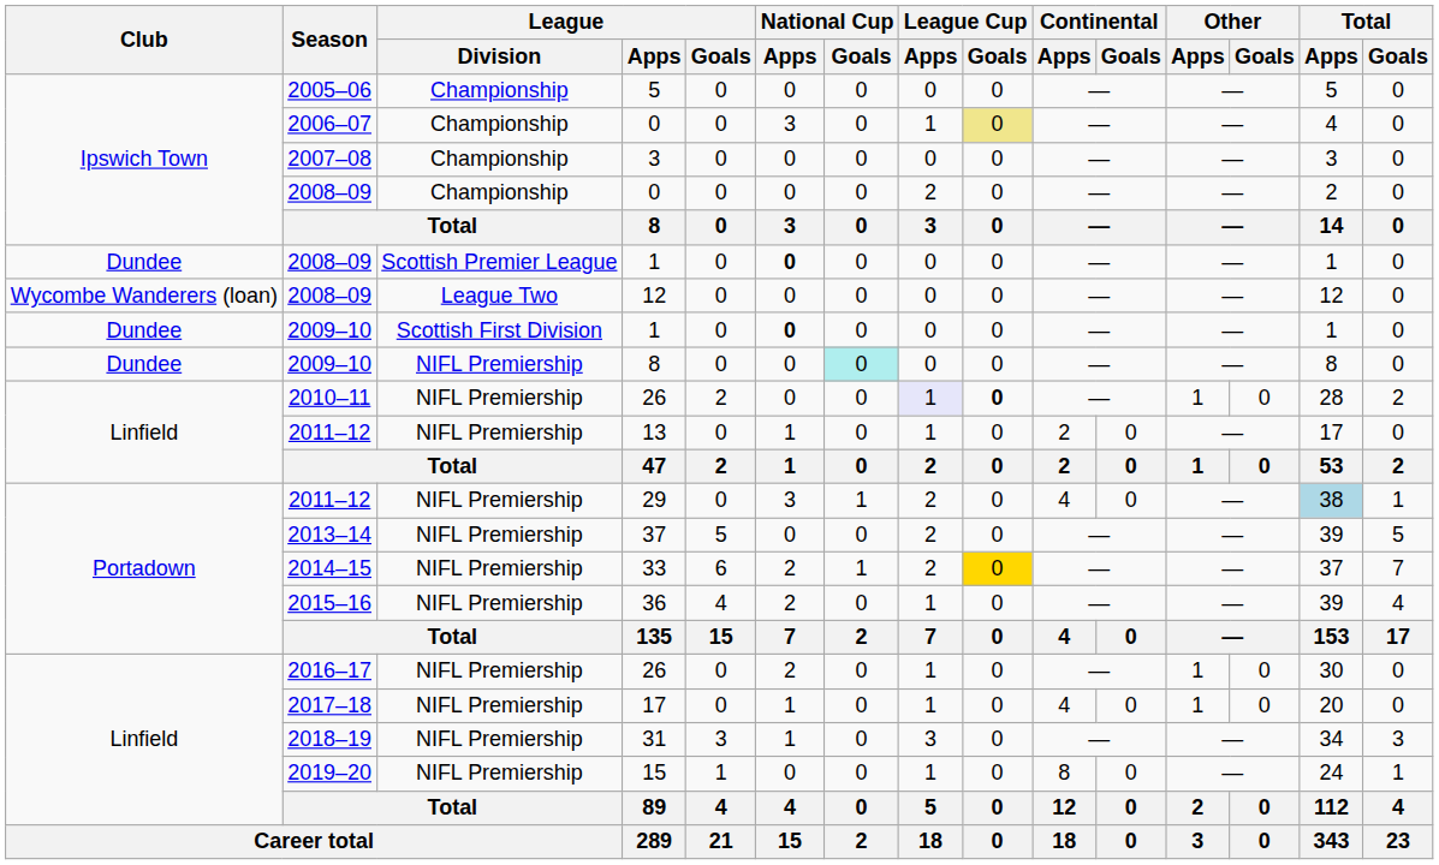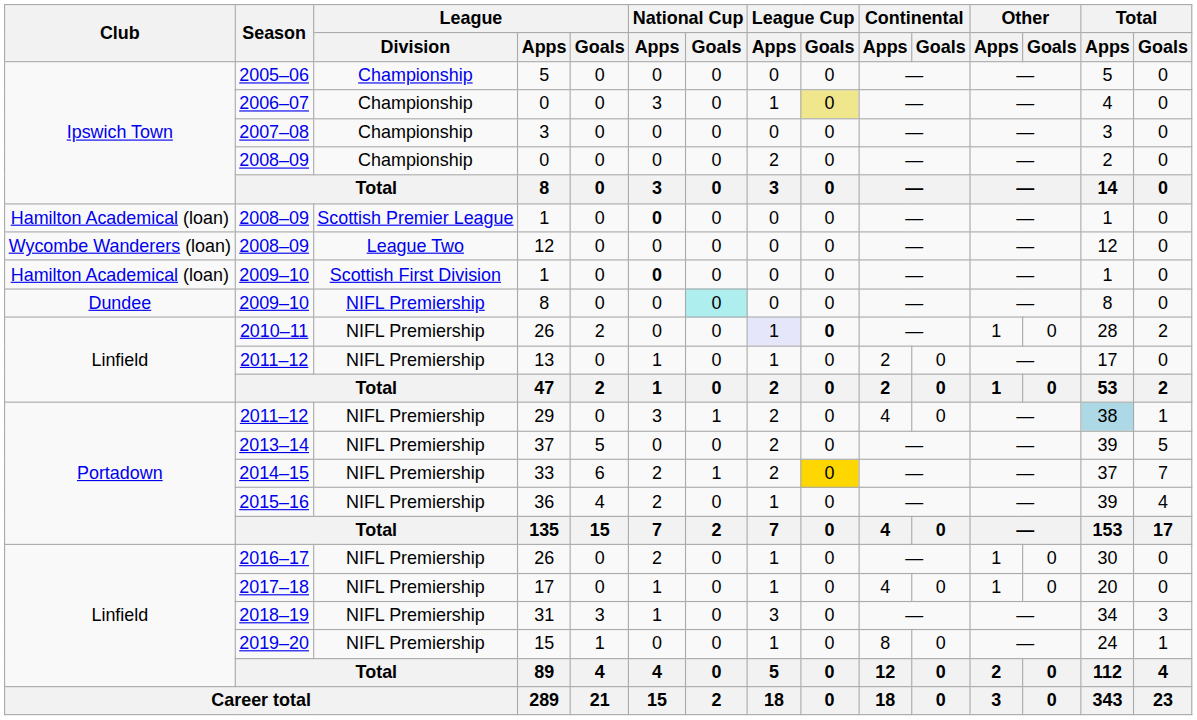 <table class="wikitable" style="text-align:center">
 <tr>
 <th rowspan="2">Club</th>
 <th rowspan="2">Season</th>
 <th colspan="3">League</th>
 <th colspan="2">National Cup</th>
 <th colspan="2">League Cup</th>
 <th colspan="2">Continental</th>
 <th colspan="2">Other</th>
 <th colspan="2">Total</th>
 </tr>
 <tr>
 <th>Division</th>
 <th>Apps</th>
 <th>Goals</th>
 <th>Apps</th>
 <th>Goals</th>
 <th>Apps</th>
 <th>Goals</th>
 <th>Apps</th>
 <th>Goals</th>
 <th>Apps</th>
 <th>Goals</th>
 <th>Apps</th>
 <th>Goals</th>
 </tr>
 <tr>
 <td rowspan="5"><a href='#'>Ipswich Town</a></td>
 <td><a href='#'>2005–06</a></td>
 <td><a href='#'>Championship</a></td>
 <td>5</td>
 <td>0</td>
 <td>0</td>
 <td>0</td>
 <td>0</td>
 <td>0</td>
 <td colspan="2">—</td>
 <td colspan="2">—</td>
 <td>5</td>
 <td>0</td>
 </tr>
 <tr>
 <td><a href='#'>2006–07</a></td>
 <td>Championship</td>
 <td>0</td>
 <td>0</td>
 <td>3</td>
 <td>0</td>
 <td>1</td>
 <td style="background: khaki;">0</td>
 <td colspan="2">—</td>
 <td colspan="2">—</td>
 <td>4</td>
 <td>0</td>
 </tr>
 <tr>
 <td><a href='#'>2007–08</a></td>
 <td>Championship</td>
 <td>3</td>
 <td>0</td>
 <td>0</td>
 <td>0</td>
 <td>0</td>
 <td>0</td>
 <td colspan="2">—</td>
 <td colspan="2">—</td>
 <td>3</td>
 <td>0</td>
 </tr>
 <tr>
 <td><a href='#'>2008–09</a></td>
 <td>Championship</td>
 <td>0</td>
 <td>0</td>
 <td>0</td>
 <td>0</td>
 <td>2</td>
 <td>0</td>
 <td colspan="2">—</td>
 <td colspan="2">—</td>
 <td>2</td>
 <td>0</td>
 </tr>
 <tr>
 <th colspan="2">Total</th>
 <th>8</th>
 <th>0</th>
 <th>3</th>
 <th>0</th>
 <th>3</th>
 <th>0</th>
 <th colspan="2">—</th>
 <th colspan="2">—</th>
 <th>14</th>
 <th>0</th>
 </tr>
 <tr>
-<td><a href='#'>Dundee</a></td>
+<td><a href='#'>Hamilton Academical</a> (loan)</td>
 <td><a href='#'>2008–09</a></td>
 <td><a href='#'>Scottish Premier League</a></td>
 <td>1</td>
 <td>0</td>
 <td><strong>0</strong></td>
 <td>0</td>
 <td>0</td>
 <td>0</td>
 <td colspan="2">—</td>
 <td colspan="2">—</td>
 <td>1</td>
 <td>0</td>
 </tr>
 <tr>
 <td><a href='#'>Wycombe Wanderers</a> (loan)</td>
 <td><a href='#'>2008–09</a></td>
 <td><a href='#'>League Two</a></td>
 <td>12</td>
 <td>0</td>
 <td>0</td>
 <td>0</td>
 <td>0</td>
 <td>0</td>
 <td colspan="2">—</td>
 <td colspan="2">—</td>
 <td>12</td>
 <td>0</td>
 </tr>
 <tr>
-<td><a href='#'>Dundee</a></td>
+<td><a href='#'>Hamilton Academical</a> (loan)</td>
 <td><a href='#'>2009–10</a></td>
 <td><a href='#'>Scottish First Division</a></td>
 <td>1</td>
 <td>0</td>
 <td><strong>0</strong></td>
 <td>0</td>
 <td>0</td>
 <td>0</td>
 <td colspan="2">—</td>
 <td colspan="2">—</td>
 <td>1</td>
 <td>0</td>
 </tr>
 <tr>
 <td><a href='#'>Dundee</a></td>
 <td><a href='#'>2009–10</a></td>
 <td><a href='#'>NIFL Premiership</a></td>
 <td>8</td>
 <td>0</td>
 <td>0</td>
 <td style="background: paleturquoise;">0</td>
 <td>0</td>
 <td>0</td>
 <td colspan="2">—</td>
 <td colspan="2">—</td>
 <td>8</td>
 <td>0</td>
 </tr>
 <tr>
 <td rowspan="3">Linfield</td>
 <td><a href='#'>2010–11</a></td>
 <td>NIFL Premiership</td>
 <td>26</td>
 <td>2</td>
 <td>0</td>
 <td>0</td>
 <td style="background: lavender;">1</td>
 <td><strong>0</strong></td>
 <td colspan="2">—</td>
 <td>1</td>
 <td>0</td>
 <td>28</td>
 <td>2</td>
 </tr>
 <tr>
 <td><a href='#'>2011–12</a></td>
 <td>NIFL Premiership</td>
 <td>13</td>
 <td>0</td>
 <td>1</td>
 <td>0</td>
 <td>1</td>
 <td>0</td>
 <td>2</td>
 <td>0</td>
 <td colspan="2">—</td>
 <td>17</td>
 <td>0</td>
 </tr>
 <tr>
 <th colspan="2">Total</th>
 <th>47</th>
 <th>2</th>
 <th>1</th>
 <th>0</th>
 <th>2</th>
 <th>0</th>
 <th>2</th>
 <th>0</th>
 <th>1</th>
 <th>0</th>
 <th>53</th>
 <th>2</th>
 </tr>
 <tr>
 <td rowspan="5"><a href='#'>Portadown</a></td>
 <td><a href='#'>2011–12</a></td>
 <td>NIFL Premiership</td>
 <td>29</td>
 <td>0</td>
 <td>3</td>
 <td>1</td>
 <td>2</td>
 <td>0</td>
 <td>4</td>
 <td>0</td>
 <td colspan="2">—</td>
 <td style="background: lightblue;">38</td>
 <td>1</td>
 </tr>
 <tr>
 <td><a href='#'>2013–14</a></td>
 <td>NIFL Premiership</td>
 <td>37</td>
 <td>5</td>
 <td>0</td>
 <td>0</td>
 <td>2</td>
 <td>0</td>
 <td colspan="2">—</td>
 <td colspan="2">—</td>
 <td>39</td>
 <td>5</td>
 </tr>
 <tr>
 <td><a href='#'>2014–15</a></td>
 <td>NIFL Premiership</td>
 <td>33</td>
 <td>6</td>
 <td>2</td>
 <td>1</td>
 <td>2</td>
 <td style="background: gold;">0</td>
 <td colspan="2">—</td>
 <td colspan="2">—</td>
 <td>37</td>
 <td>7</td>
 </tr>
 <tr>
 <td><a href='#'>2015–16</a></td>
 <td>NIFL Premiership</td>
 <td>36</td>
 <td>4</td>
 <td>2</td>
 <td>0</td>
 <td>1</td>
 <td>0</td>
 <td colspan="2">—</td>
 <td colspan="2">—</td>
 <td>39</td>
 <td>4</td>
 </tr>
 <tr>
 <th colspan="2">Total</th>
 <th>135</th>
 <th>15</th>
 <th>7</th>
 <th>2</th>
 <th>7</th>
 <th>0</th>
 <th>4</th>
 <th>0</th>
 <th colspan="2">—</th>
 <th>153</th>
 <th>17</th>
 </tr>
 <tr>
 <td rowspan="5">Linfield</td>
 <td><a href='#'>2016–17</a></td>
 <td>NIFL Premiership</td>
 <td>26</td>
 <td>0</td>
 <td>2</td>
 <td>0</td>
 <td>1</td>
 <td>0</td>
 <td colspan="2">—</td>
 <td>1</td>
 <td>0</td>
 <td>30</td>
 <td>0</td>
 </tr>
 <tr>
 <td><a href='#'>2017–18</a></td>
 <td>NIFL Premiership</td>
 <td>17</td>
 <td>0</td>
 <td>1</td>
 <td>0</td>
 <td>1</td>
 <td>0</td>
 <td>4</td>
 <td>0</td>
 <td>1</td>
 <td>0</td>
 <td>20</td>
 <td>0</td>
 </tr>
 <tr>
 <td><a href='#'>2018–19</a></td>
 <td>NIFL Premiership</td>
 <td>31</td>
 <td>3</td>
 <td>1</td>
 <td>0</td>
 <td>3</td>
 <td>0</td>
 <td colspan="2">—</td>
 <td colspan="2">—</td>
 <td>34</td>
 <td>3</td>
 </tr>
 <tr>
 <td><a href='#'>2019–20</a></td>
 <td>NIFL Premiership</td>
 <td>15</td>
 <td>1</td>
 <td>0</td>
 <td>0</td>
 <td>1</td>
 <td>0</td>
 <td>8</td>
 <td>0</td>
 <td colspan="2">—</td>
 <td>24</td>
 <td>1</td>
 </tr>
 <tr>
 <th colspan="2">Total</th>
 <th>89</th>
 <th>4</th>
 <th>4</th>
 <th>0</th>
 <th>5</th>
 <th>0</th>
 <th>12</th>
 <th>0</th>
 <th>2</th>
 <th>0</th>
 <th>112</th>
 <th>4</th>
 </tr>
 <tr>
 <th colspan="3">Career total</th>
 <th>289</th>
 <th>21</th>
 <th>15</th>
 <th>2</th>
 <th>18</th>
 <th>0</th>
 <th>18</th>
 <th>0</th>
 <th>3</th>
 <th>0</th>
 <th>343</th>
 <th>23</th>
 </tr>
 </table>
